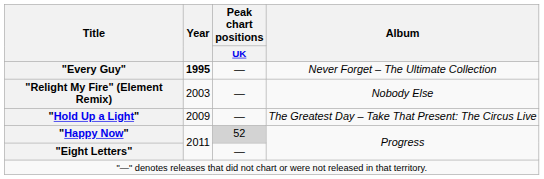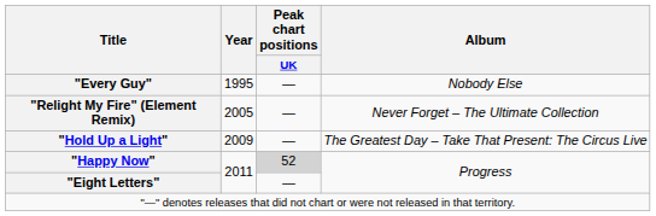 <table class="wikitable plainrowheaders" style="text-align:center;">
 <tr>
 <th scope="col" rowspan="2" style="width:16em;">Title</th>
 <th scope="col" rowspan="2" style="width:1em;">Year</th>
 <th scope="col" colspan="1">Peak chart positions</th>
 <th scope="col" rowspan="2">Album</th>
 </tr>
 <tr>
 <th scope="col" style="width:3em;font-size:90%;"><a href='#'>UK</a><br></th>
 </tr>
 <tr>
 <th scope="row">"Every Guy"</th>
-<td><strong>1995</strong></td>
+<td>1995</td>
 <td>—</td>
-<td><em>Never Forget – The Ultimate Collection</em></td>
+<td><em>Nobody Else</em></td>
 </tr>
 <tr>
 <th scope="row">"Relight My Fire" <span>(Element Remix)</span></th>
-<td>2003</td>
+<td>2005</td>
 <td>—</td>
-<td><em>Nobody Else</em></td>
+<td><em>Never Forget – The Ultimate Collection</em></td>
 </tr>
 <tr>
 <th scope="row">"<a href='#'>Hold Up a Light</a>"</th>
 <td>2009</td>
 <td>—</td>
 <td><em>The Greatest Day – Take That Present: The Circus Live</em></td>
 </tr>
 <tr>
 <th scope="row">"<a href='#'>Happy Now</a>"</th>
 <td rowspan="2">2011</td>
 <td style="background: lightgrey;">52</td>
 <td rowspan="2"><em>Progress</em></td>
 </tr>
 <tr>
 <th scope="row">"Eight Letters"</th>
 <td>—</td>
 </tr>
 <tr>
 <td colspan="20" style="text-align:center; font-size:85%;">"—" denotes releases that did not chart or were not released in that territory.</td>
 </tr>
 </table>
